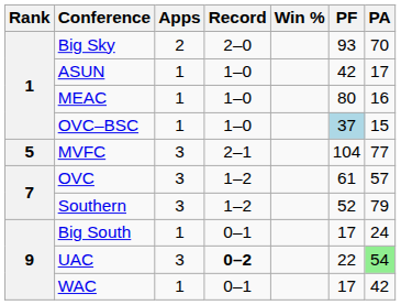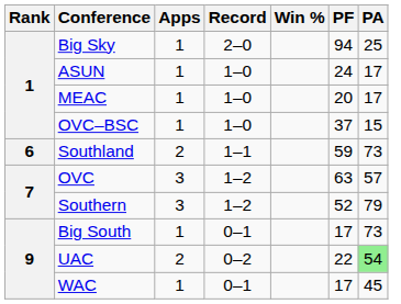 <table class=wikitable style="text-align:center;">
 <tr>
 <th>Rank</th>
 <th>Conference</th>
 <th>Apps</th>
 <th>Record</th>
 <th>Win %</th>
 <th>PF</th>
 <th>PA</th>
 </tr>
 <tr>
 <th rowspan=4>1</th>
 <td align=left><a href='#'>Big Sky</a></td>
-<td>2</td>
+<td>1</td>
 <td>2–0</td>
 <td></td>
-<td>93</td>
-<td>70</td>
+<td>94</td>
+<td>25</td>
 </tr>
 <tr>
 <td align=left><a href='#'>ASUN</a></td>
 <td>1</td>
 <td>1–0</td>
 <td></td>
-<td>42</td>
+<td>24</td>
 <td>17</td>
 </tr>
 <tr>
 <td align=left><a href='#'>MEAC</a></td>
 <td>1</td>
 <td>1–0</td>
 <td></td>
-<td>80</td>
-<td>16</td>
+<td>20</td>
+<td>17</td>
 </tr>
 <tr>
 <td align=left><a href='#'>OVC–BSC</a></td>
 <td>1</td>
 <td>1–0</td>
 <td></td>
-<td style="background: lightblue;">37</td>
+<td>37</td>
 <td>15</td>
 </tr>
 <tr>
-<th>5</th>
-<td align=left><a href='#'>MVFC</a></td>
-<td>3</td>
-<td>2–1</td>
+<th>6</th>
+<td align=left><a href='#'>Southland</a></td>
+<td>2</td>
+<td>1–1</td>
 <td></td>
-<td>104</td>
-<td>77</td>
+<td>59</td>
+<td>73</td>
 </tr>
 <tr>
 <th rowspan=2>7</th>
 <td align=left><a href='#'>OVC</a></td>
 <td>3</td>
 <td>1–2</td>
 <td></td>
-<td>61</td>
+<td>63</td>
 <td>57</td>
 </tr>
 <tr>
 <td align=left><a href='#'>Southern</a></td>
 <td>3</td>
 <td>1–2</td>
 <td></td>
 <td>52</td>
 <td>79</td>
 </tr>
 <tr>
 <th rowspan=3>9</th>
 <td align=left><a href='#'>Big South</a></td>
 <td>1</td>
 <td>0–1</td>
 <td></td>
 <td>17</td>
-<td>24</td>
+<td>73</td>
 </tr>
 <tr>
 <td align=left><a href='#'>UAC</a></td>
-<td>3</td>
-<td><strong>0–2</strong></td>
+<td>2</td>
+<td>0–2</td>
 <td></td>
 <td>22</td>
 <td style="background: lightgreen;">54</td>
 </tr>
 <tr>
 <td align=left><a href='#'>WAC</a></td>
 <td>1</td>
 <td>0–1</td>
 <td></td>
 <td>17</td>
-<td>42</td>
+<td>45</td>
 </tr>
 </table>
